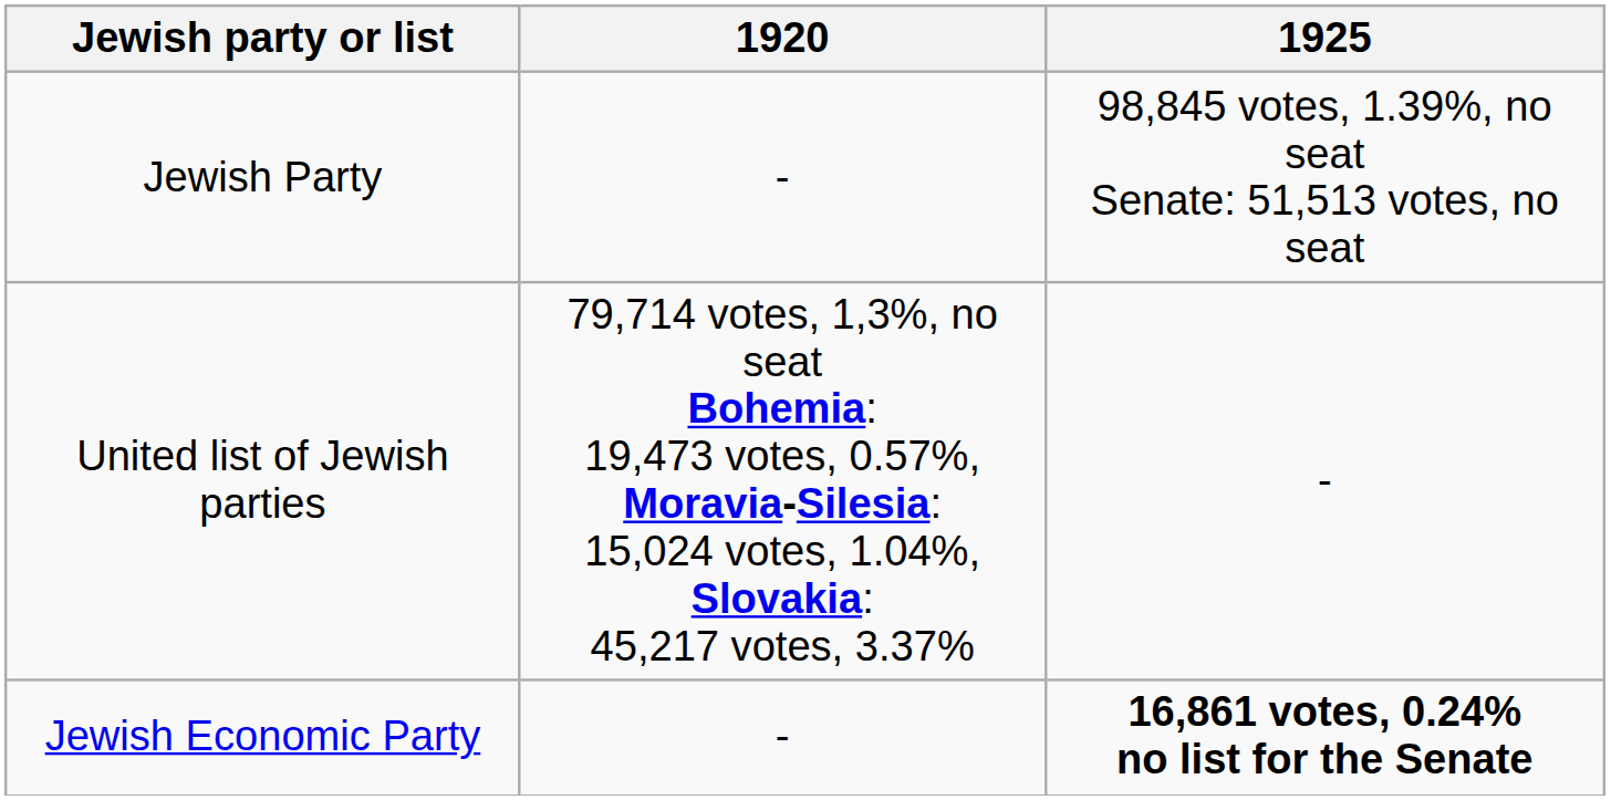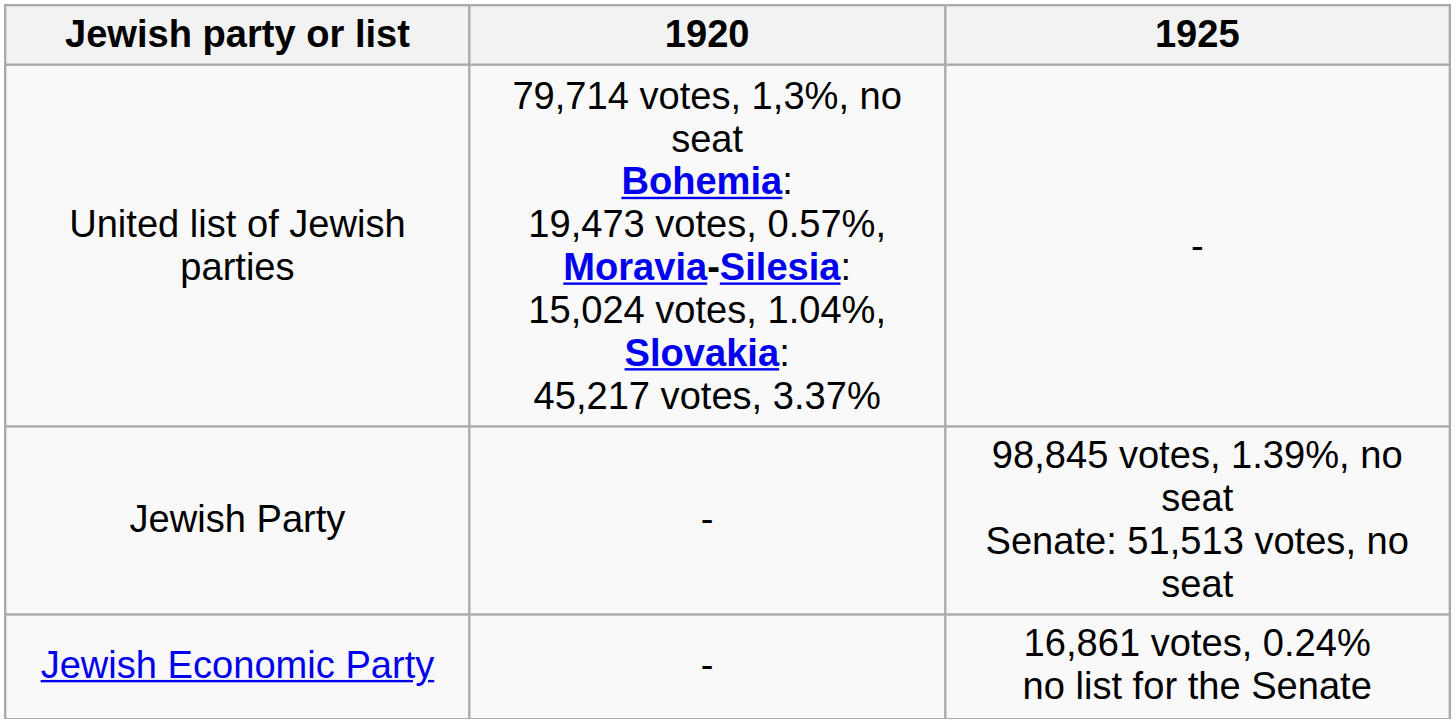 <table border="1" class="wikitable">
 <tr>
 <th align="center">Jewish party or list</th>
 <th align="center">1920</th>
 <th align="center">1925</th>
 </tr>
 <tr>
+<td align="center">United list of Jewish parties</td>
+<td align="center">79,714 votes, 1,3%, no seat<br><strong><a href='#'>Bohemia</a></strong>: <br>19,473 votes, 0.57%,<br><strong><a href='#'>Moravia</a>-<a href='#'>Silesia</a></strong>: <br>15,024 votes, 1.04%,<br><strong><a href='#'>Slovakia</a></strong>: <br>45,217 votes, 3.37%</td>
+<td align="center">-</td>
+</tr>
+<tr>
 <td align="center">Jewish Party</td>
 <td align="center">-</td>
 <td align="center">98,845 votes, 1.39%, no seat<br>Senate: 51,513 votes, no seat</td>
 </tr>
 <tr>
-<td align="center">United list of Jewish parties</td>
-<td align="center">79,714 votes, 1,3%, no seat<br><strong><a href='#'>Bohemia</a></strong>: <br>19,473 votes, 0.57%,<br><strong><a href='#'>Moravia</a>-<a href='#'>Silesia</a></strong>: <br>15,024 votes, 1.04%,<br><strong><a href='#'>Slovakia</a></strong>: <br>45,217 votes, 3.37%</td>
-<td align="center">-</td>
-</tr>
-<tr>
 <td align="center"><a href='#'>Jewish Economic Party</a></td>
 <td align="center">-</td>
-<td align="center"><strong>16,861 votes, 0.24%<br>no list for the Senate</strong></td>
+<td align="center">16,861 votes, 0.24%<br>no list for the Senate</td>
 </tr>
 </table>
